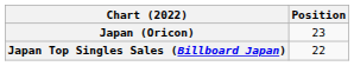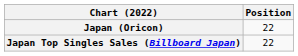 <table class="wikitable plainrowheaders" style="text-align:center">
 <tr>
 <th scope="col">Chart (2022)</th>
 <th scope="col">Position</th>
 </tr>
 <tr>
 <th scope="row">Japan (Oricon)</th>
-<td>23</td>
+<td>22</td>
 </tr>
 <tr>
 <th scope="row">Japan Top Singles Sales (<em><a href='#'>Billboard Japan</a></em>)</th>
 <td>22</td>
 </tr>
 </table>
